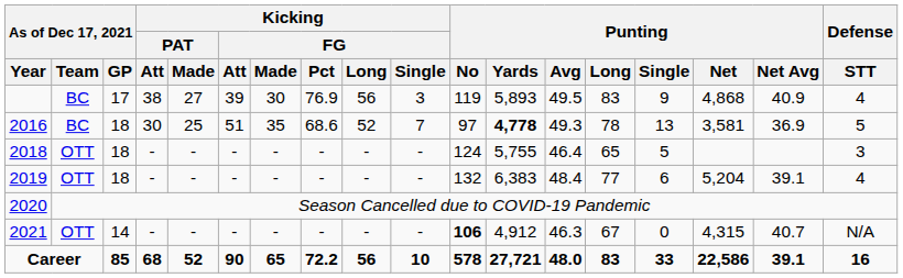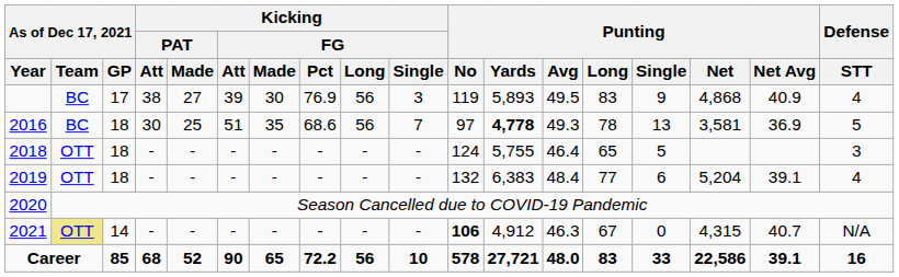 <table class="wikitable" style="text-align:center;">
 <tr>
 <th colspan=3 rowspan=2><small>As of Dec 17, 2021</small></th>
 <th colspan=7>Kicking</th>
 <th colspan=7 rowspan=2>Punting</th>
 <th rowspan=2>Defense</th>
 </tr>
 <tr>
 <th colspan=2>PAT</th>
 <th colspan=5>FG</th>
 </tr>
 <tr>
 <th>Year</th>
 <th>Team</th>
 <th>GP</th>
 <th>Att</th>
 <th>Made</th>
 <th>Att</th>
 <th>Made</th>
 <th>Pct</th>
 <th>Long</th>
 <th>Single</th>
 <th>No</th>
 <th>Yards</th>
 <th>Avg</th>
 <th>Long</th>
 <th>Single</th>
 <th>Net</th>
 <th>Net Avg</th>
 <th>STT</th>
 </tr>
 <tr>
 <td></td>
 <td><a href='#'>BC</a></td>
 <td>17</td>
 <td>38</td>
 <td>27</td>
 <td>39</td>
 <td>30</td>
 <td>76.9</td>
 <td>56</td>
 <td>3</td>
 <td>119</td>
 <td>5,893</td>
 <td>49.5</td>
 <td>83</td>
 <td>9</td>
 <td>4,868</td>
 <td>40.9</td>
 <td>4</td>
 </tr>
 <tr>
 <td><a href='#'>2016</a></td>
 <td><a href='#'>BC</a></td>
 <td>18</td>
 <td>30</td>
 <td>25</td>
 <td>51</td>
 <td>35</td>
 <td>68.6</td>
-<td>52</td>
+<td>56</td>
 <td>7</td>
 <td>97</td>
 <td><strong>4,778</strong></td>
 <td>49.3</td>
 <td>78</td>
 <td>13</td>
 <td>3,581</td>
 <td>36.9</td>
 <td>5</td>
 </tr>
 <tr>
 <td><a href='#'>2018</a></td>
 <td><a href='#'>OTT</a></td>
 <td>18</td>
 <td>-</td>
 <td>-</td>
 <td>-</td>
 <td>-</td>
 <td>-</td>
 <td>-</td>
 <td>-</td>
 <td>124</td>
 <td>5,755</td>
 <td>46.4</td>
 <td>65</td>
 <td>5</td>
 <td></td>
 <td></td>
 <td>3</td>
 </tr>
 <tr>
 <td><a href='#'>2019</a></td>
 <td><a href='#'>OTT</a></td>
 <td>18</td>
 <td>-</td>
 <td>-</td>
 <td>-</td>
 <td>-</td>
 <td>-</td>
 <td>-</td>
 <td>-</td>
 <td>132</td>
 <td>6,383</td>
 <td>48.4</td>
 <td>77</td>
 <td>6</td>
 <td>5,204</td>
 <td>39.1</td>
 <td>4</td>
 </tr>
 <tr>
 <td><a href='#'>2020</a></td>
 <td colspan="17"><em>Season Cancelled due to COVID-19 Pandemic</em></td>
 </tr>
 <tr>
 <td><a href='#'>2021</a></td>
-<td><a href='#'>OTT</a></td>
+<td style="background: khaki;"><a href='#'>OTT</a></td>
 <td>14</td>
 <td>-</td>
 <td>-</td>
 <td>-</td>
 <td>-</td>
 <td>-</td>
 <td>-</td>
 <td>-</td>
 <td><strong>106</strong></td>
 <td>4,912</td>
 <td>46.3</td>
 <td>67</td>
 <td>0</td>
 <td>4,315</td>
 <td>40.7</td>
 <td>N/A</td>
 </tr>
 <tr>
 <td colspan="2"><strong>Career</strong></td>
 <td><strong>85</strong></td>
 <td><strong>68</strong></td>
 <td><strong>52</strong></td>
 <td><strong>90</strong></td>
 <td><strong>65</strong></td>
 <td><strong>72.2</strong></td>
 <td><strong>56</strong></td>
 <td><strong>10</strong></td>
 <td><strong>578</strong></td>
 <td><strong>27,721</strong></td>
 <td><strong>48.0</strong></td>
 <td><strong>83</strong></td>
 <td><strong>33</strong></td>
 <td><strong>22,586</strong></td>
 <td><strong>39.1</strong></td>
 <td><strong>16</strong></td>
 </tr>
 </table>
